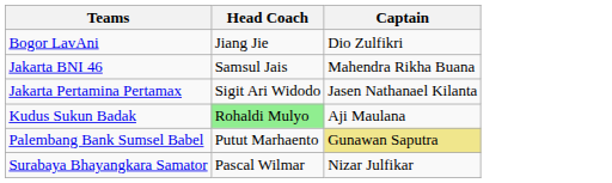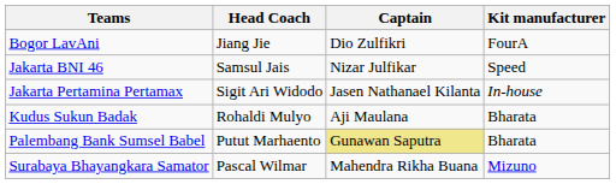 <table class="wikitable sortable">
 <tr>
 <th>Teams</th>
 <th>Head Coach</th>
 <th>Captain</th>
+<th>Kit manufacturer</th>
 </tr>
 <tr>
 <td><a href='#'>Bogor LavAni</a></td>
 <td> Jiang Jie</td>
 <td> Dio Zulfikri</td>
+<td> FourA</td>
 </tr>
 <tr>
 <td><a href='#'>Jakarta BNI 46</a></td>
 <td> Samsul Jais</td>
-<td> Mahendra Rikha Buana</td>
+<td> Nizar Julfikar</td>
+<td> Speed</td>
 </tr>
 <tr>
 <td><a href='#'>Jakarta Pertamina Pertamax</a></td>
 <td> Sigit Ari Widodo</td>
 <td> Jasen Nathanael Kilanta</td>
+<td> <em>In-house</em></td>
 </tr>
 <tr>
 <td><a href='#'>Kudus Sukun Badak</a></td>
-<td style="background: lightgreen;"> Rohaldi Mulyo</td>
+<td> Rohaldi Mulyo</td>
 <td> Aji Maulana</td>
+<td> Bharata</td>
 </tr>
 <tr>
 <td><a href='#'>Palembang Bank Sumsel Babel</a></td>
 <td> Putut Marhaento</td>
 <td style="background: khaki;"> Gunawan Saputra</td>
+<td> Bharata</td>
 </tr>
 <tr>
 <td><a href='#'>Surabaya Bhayangkara Samator</a></td>
 <td> Pascal Wilmar</td>
-<td> Nizar Julfikar</td>
+<td> Mahendra Rikha Buana</td>
+<td> <a href='#'>Mizuno</a></td>
 </tr>
 </table>
